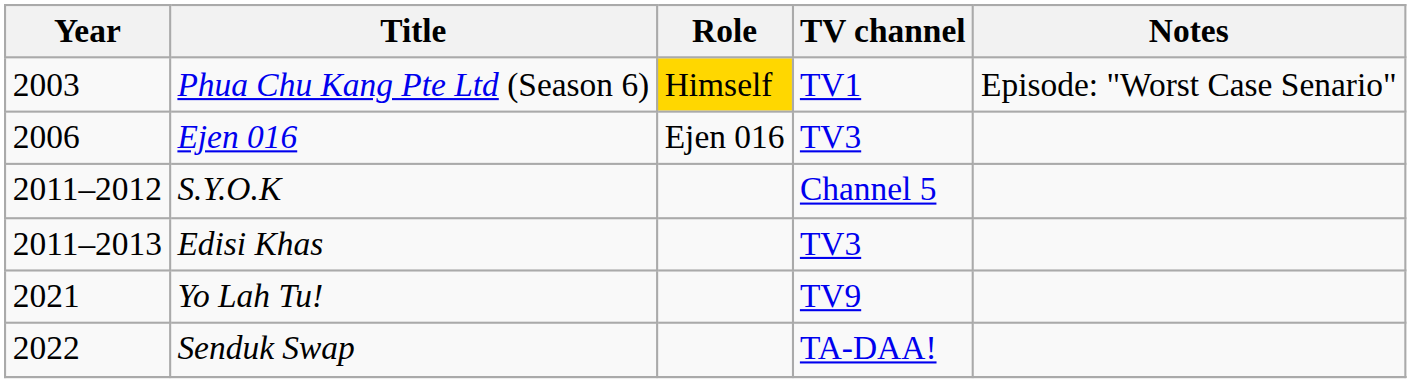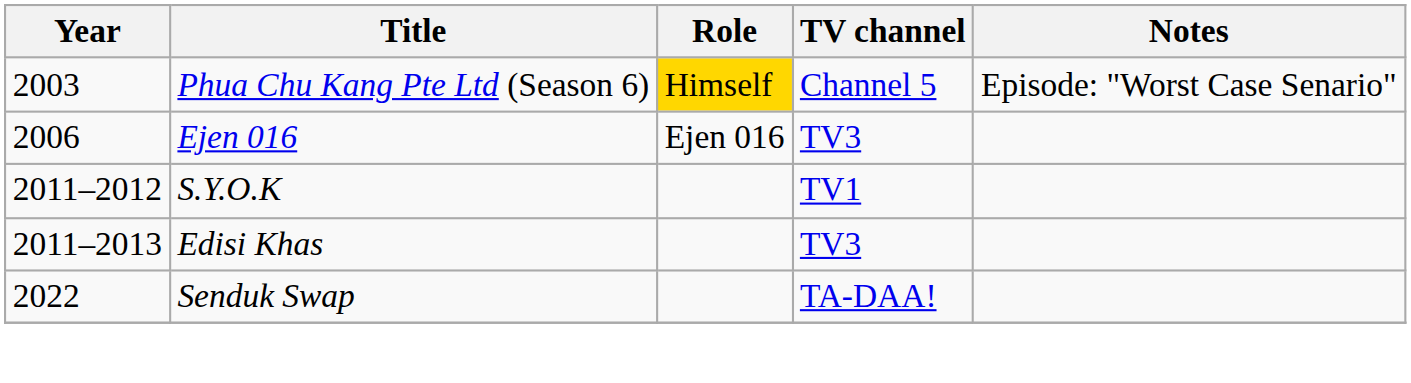 <table class="wikitable">
 <tr>
 <th>Year</th>
 <th>Title</th>
 <th>Role</th>
 <th>TV channel</th>
 <th>Notes</th>
 </tr>
 <tr>
 <td>2003</td>
 <td><em><a href='#'>Phua Chu Kang Pte Ltd</a></em> (Season 6)</td>
 <td style="background: gold;">Himself</td>
-<td><a href='#'>TV1</a></td>
+<td><a href='#'>Channel 5</a></td>
 <td>Episode: "Worst Case Senario"</td>
 </tr>
 <tr>
 <td>2006</td>
 <td><em><a href='#'>Ejen 016</a></em></td>
 <td>Ejen 016</td>
 <td><a href='#'>TV3</a></td>
 <td></td>
 </tr>
 <tr>
 <td>2011–2012</td>
 <td><em>S.Y.O.K</em></td>
 <td></td>
-<td><a href='#'>Channel 5</a></td>
+<td><a href='#'>TV1</a></td>
 <td></td>
 </tr>
 <tr>
 <td>2011–2013</td>
 <td><em>Edisi Khas</em></td>
 <td></td>
 <td><a href='#'>TV3</a></td>
-<td></td>
-</tr>
-<tr>
-<td>2021</td>
-<td><em>Yo Lah Tu!</em></td>
-<td></td>
-<td><a href='#'>TV9</a></td>
 <td></td>
 </tr>
 <tr>
 <td>2022</td>
 <td><em>Senduk Swap</em></td>
 <td></td>
 <td><a href='#'>TA-DAA!</a></td>
 <td></td>
 </tr>
 <tr>
 </tr>
 </table>
